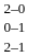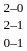 <table cellspacing=1 width=70%>
 <tr>
 <th width=25%></th>
 <th width=30%></th>
 <th width=15%></th>
 <th width=30%></th>
 </tr>
 <tr>
 <td></td>
 <td align=right></td>
 <td align=center>2–0</td>
 <td></td>
 </tr>
 <tr>
 <td></td>
 <td align=right></td>
-<td align=center>0–1</td>
+<td align=center>2–1</td>
 <td></td>
 </tr>
 <tr>
 <td></td>
 <td align=right></td>
-<td align=center>2–1</td>
+<td align=center>0–1</td>
 <td></td>
 </tr>
 </table>
